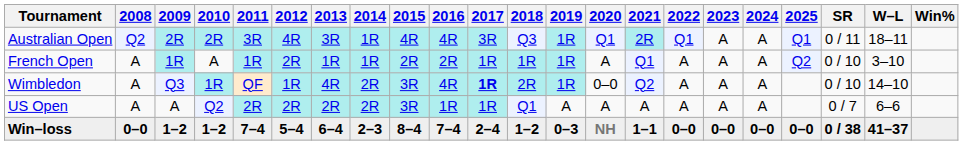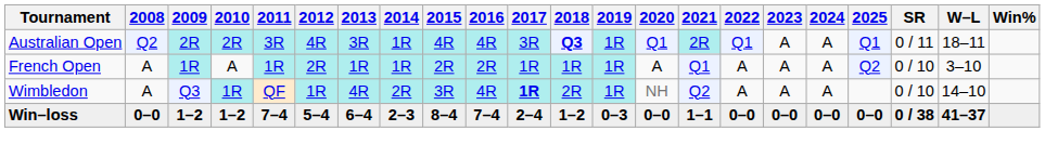 <table class="wikitable nowrap" style=text-align:center;font-size:92%>
 <tr>
 <th>Tournament</th>
 <th><a href='#'>2008</a></th>
 <th><a href='#'>2009</a></th>
 <th><a href='#'>2010</a></th>
 <th><a href='#'>2011</a></th>
 <th><a href='#'>2012</a></th>
 <th><a href='#'>2013</a></th>
 <th><a href='#'>2014</a></th>
 <th><a href='#'>2015</a></th>
 <th><a href='#'>2016</a></th>
 <th><a href='#'>2017</a></th>
 <th><a href='#'>2018</a></th>
 <th><a href='#'>2019</a></th>
 <th><a href='#'>2020</a></th>
 <th><a href='#'>2021</a></th>
 <th><a href='#'>2022</a></th>
 <th><a href='#'>2023</a></th>
 <th><a href='#'>2024</a></th>
 <th><a href='#'>2025</a></th>
 <th>SR</th>
 <th>W–L</th>
 <th>Win%</th>
 </tr>
 <tr>
 <td align=left><a href='#'>Australian Open</a></td>
 <td bgcolor=ecf2ff><a href='#'>Q2</a></td>
 <td bgcolor=afeeee><a href='#'>2R</a></td>
 <td bgcolor=afeeee><a href='#'>2R</a></td>
 <td bgcolor=afeeee><a href='#'>3R</a></td>
 <td bgcolor=afeeee><a href='#'>4R</a></td>
 <td bgcolor=afeeee><a href='#'>3R</a></td>
 <td bgcolor=afeeee><a href='#'>1R</a></td>
 <td bgcolor=afeeee><a href='#'>4R</a></td>
 <td bgcolor=afeeee><a href='#'>4R</a></td>
 <td bgcolor=afeeee><a href='#'>3R</a></td>
-<td bgcolor=ecf2ff><a href='#'>Q3</a></td>
+<td bgcolor=ecf2ff><strong><a href='#'>Q3</a></strong></td>
 <td bgcolor=afeeee><a href='#'>1R</a></td>
 <td bgcolor=ecf2ff><a href='#'>Q1</a></td>
 <td bgcolor=afeeee><a href='#'>2R</a></td>
 <td bgcolor=ecf2ff><a href='#'>Q1</a></td>
 <td>A</td>
 <td>A</td>
 <td bgcolor=ecf2ff><a href='#'>Q1</a></td>
 <td>0 / 11</td>
 <td>18–11</td>
 <td></td>
 </tr>
 <tr>
 <td align=left><a href='#'>French Open</a></td>
 <td>A</td>
 <td bgcolor=afeeee><a href='#'>1R</a></td>
 <td>A</td>
 <td bgcolor=afeeee><a href='#'>1R</a></td>
 <td bgcolor=afeeee><a href='#'>2R</a></td>
 <td bgcolor=afeeee><a href='#'>1R</a></td>
 <td bgcolor=afeeee><a href='#'>1R</a></td>
 <td bgcolor=afeeee><a href='#'>2R</a></td>
 <td bgcolor=afeeee><a href='#'>2R</a></td>
 <td bgcolor=afeeee><a href='#'>1R</a></td>
 <td bgcolor=afeeee><a href='#'>1R</a></td>
 <td bgcolor=afeeee><a href='#'>1R</a></td>
 <td>A</td>
 <td bgcolor=ecf2ff><a href='#'>Q1</a></td>
 <td>A</td>
 <td>A</td>
 <td>A</td>
 <td bgcolor=ecf2ff><a href='#'>Q2</a></td>
 <td>0 / 10</td>
 <td>3–10</td>
 <td></td>
 </tr>
 <tr>
 <td align=left><a href='#'>Wimbledon</a></td>
 <td>A</td>
 <td bgcolor=ecf2ff><a href='#'>Q3</a></td>
 <td bgcolor=afeeee><a href='#'>1R</a></td>
 <td bgcolor=ffebcd><a href='#'>QF</a></td>
 <td bgcolor=afeeee><a href='#'>1R</a></td>
 <td bgcolor=afeeee><a href='#'>4R</a></td>
 <td bgcolor=afeeee><a href='#'>2R</a></td>
 <td bgcolor=afeeee><a href='#'>3R</a></td>
 <td bgcolor=afeeee><a href='#'>4R</a></td>
 <td bgcolor=afeeee><strong><a href='#'>1R</a></strong></td>
 <td bgcolor=afeeee><a href='#'>2R</a></td>
 <td bgcolor=afeeee><a href='#'>1R</a></td>
-<td>0–0</td>
+<td style=color:#767676>NH</td>
 <td bgcolor=ecf2ff><a href='#'>Q2</a></td>
 <td>A</td>
 <td>A</td>
 <td>A</td>
 <td></td>
 <td>0 / 10</td>
 <td>14–10</td>
-<td></td>
-</tr>
-<tr>
-<td align=left><a href='#'>US Open</a></td>
-<td>A</td>
-<td>A</td>
-<td bgcolor=ecf2ff><a href='#'>Q2</a></td>
-<td bgcolor=afeeee><a href='#'>2R</a></td>
-<td bgcolor=afeeee><a href='#'>2R</a></td>
-<td bgcolor=afeeee><a href='#'>2R</a></td>
-<td bgcolor=afeeee><a href='#'>2R</a></td>
-<td bgcolor=afeeee><a href='#'>3R</a></td>
-<td bgcolor=afeeee><a href='#'>1R</a></td>
-<td bgcolor=afeeee><a href='#'>1R</a></td>
-<td bgcolor=ecf2ff><a href='#'>Q1</a></td>
-<td>A</td>
-<td>A</td>
-<td>A</td>
-<td>A</td>
-<td>A</td>
-<td>A</td>
-<td></td>
-<td>0 / 7</td>
-<td>6–6</td>
 <td></td>
 </tr>
 <tr style="font-weight:bold; background:#efefef;">
 <td style=text-align:left>Win–loss</td>
 <td>0–0</td>
 <td>1–2</td>
 <td>1–2</td>
 <td>7–4</td>
 <td>5–4</td>
 <td>6–4</td>
 <td>2–3</td>
 <td>8–4</td>
 <td>7–4</td>
 <td>2–4</td>
 <td>1–2</td>
 <td>0–3</td>
-<td style=color:#767676>NH</td>
+<td>0–0</td>
 <td>1–1</td>
 <td>0–0</td>
 <td>0–0</td>
 <td>0–0</td>
 <td>0–0</td>
 <td>0 / 38</td>
 <td>41–37</td>
 <td></td>
 </tr>
 </table>
